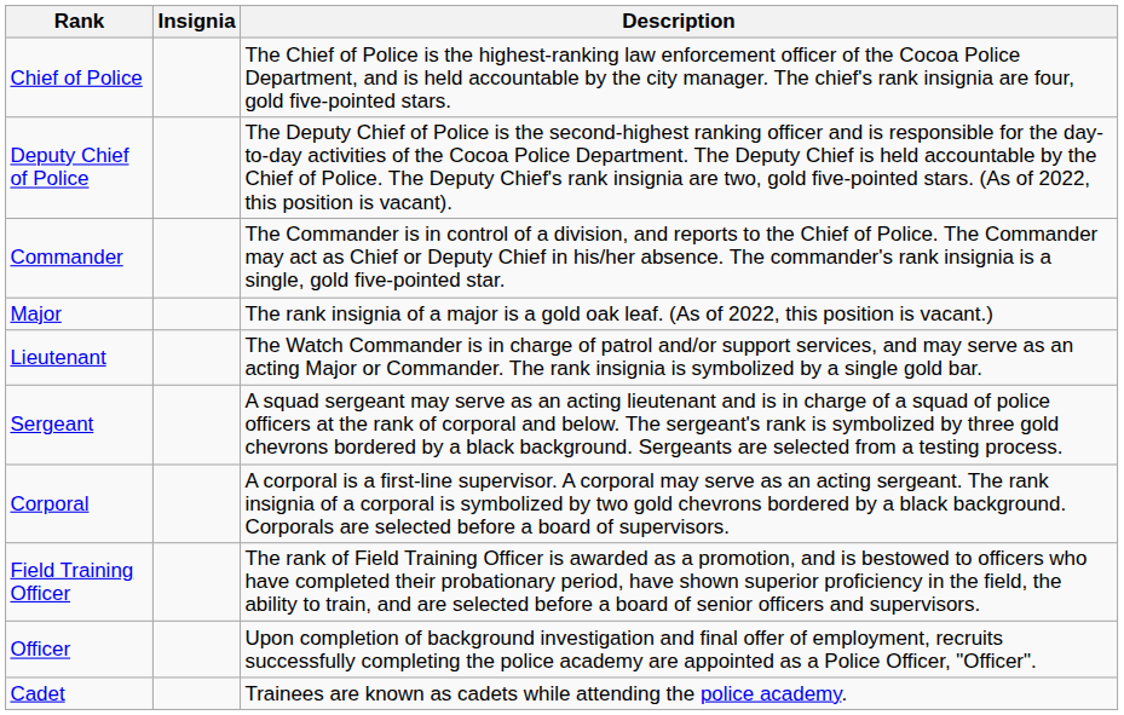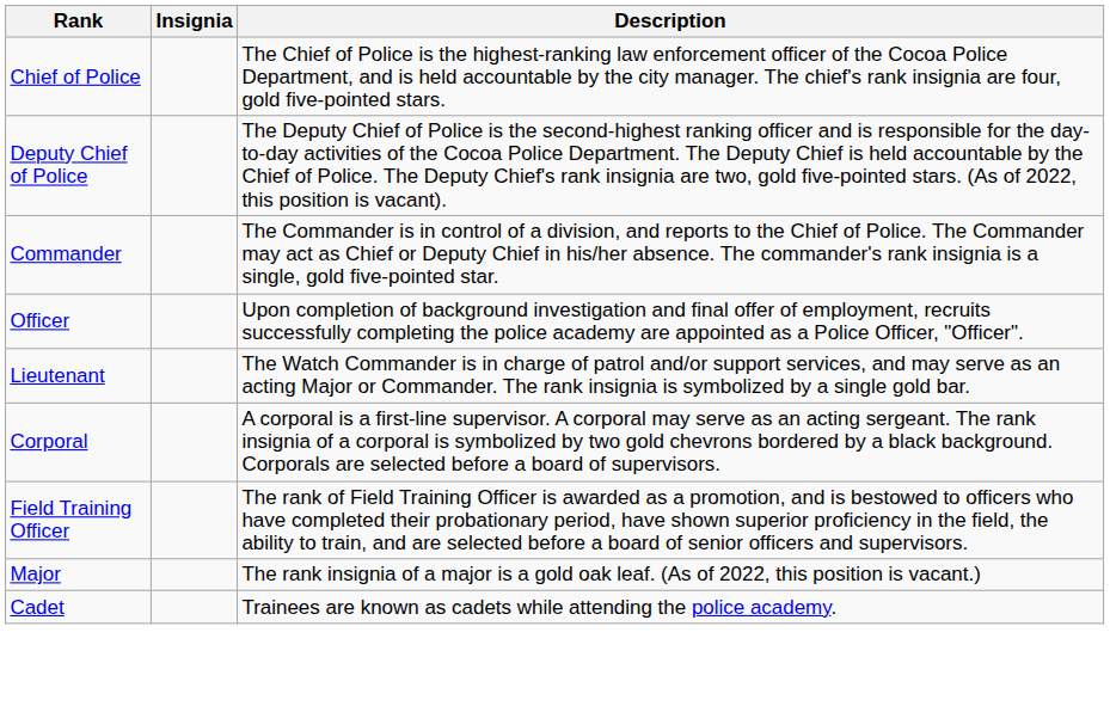 <table class="wikitable">
 <tr>
 <th>Rank</th>
 <th>Insignia</th>
 <th>Description</th>
 </tr>
 <tr>
 <td><a href='#'>Chief of Police</a></td>
 <td></td>
 <td>The Chief of Police is the highest-ranking law enforcement officer of the Cocoa Police Department, and is held accountable by the city manager. The chief's rank insignia are four, gold five-pointed stars.</td>
 </tr>
 <tr>
 <td><a href='#'>Deputy Chief of Police</a></td>
 <td></td>
 <td>The Deputy Chief of Police is the second-highest ranking officer and is responsible for the day-to-day activities of the Cocoa Police Department. The Deputy Chief is held accountable by the Chief of Police. The Deputy Chief's rank insignia are two, gold five-pointed stars. (As of 2022, this position is vacant).</td>
 </tr>
 <tr>
 <td><a href='#'>Commander</a></td>
 <td></td>
 <td>The Commander is in control of a division, and reports to the Chief of Police. The Commander may act as Chief or Deputy Chief in his/her absence. The commander's rank insignia is a single, gold five-pointed star.</td>
 </tr>
 <tr>
-<td><a href='#'>Major</a></td>
+<td><a href='#'>Officer</a></td>
 <td></td>
-<td>The rank insignia of a major is a gold oak leaf. (As of 2022, this position is vacant.)</td>
+<td>Upon completion of background investigation and final offer of employment, recruits successfully completing the police academy are appointed as a Police Officer, "Officer".</td>
 </tr>
 <tr>
 <td><a href='#'>Lieutenant</a></td>
 <td></td>
 <td>The Watch Commander is in charge of patrol and/or support services, and may serve as an acting Major or Commander. The rank insignia is symbolized by a single gold bar.</td>
-</tr>
-<tr>
-<td><a href='#'>Sergeant</a></td>
-<td></td>
-<td>A squad sergeant may serve as an acting lieutenant and is in charge of a squad of police officers at the rank of corporal and below. The sergeant's rank is symbolized by three gold chevrons bordered by a black background. Sergeants are selected from a testing process.</td>
 </tr>
 <tr>
 <td><a href='#'>Corporal</a></td>
 <td></td>
 <td>A corporal is a first-line supervisor. A corporal may serve as an acting sergeant. The rank insignia of a corporal is symbolized by two gold chevrons bordered by a black background. Corporals are selected before a board of supervisors.</td>
 </tr>
 <tr>
 <td><a href='#'>Field Training Officer</a></td>
 <td></td>
 <td>The rank of Field Training Officer is awarded as a promotion, and is bestowed to officers who have completed their probationary period, have shown superior proficiency in the field, the ability to train, and are selected before a board of senior officers and supervisors.</td>
 </tr>
 <tr>
-<td><a href='#'>Officer</a></td>
+<td><a href='#'>Major</a></td>
 <td></td>
-<td>Upon completion of background investigation and final offer of employment, recruits successfully completing the police academy are appointed as a Police Officer, "Officer".</td>
+<td>The rank insignia of a major is a gold oak leaf. (As of 2022, this position is vacant.)</td>
 </tr>
 <tr>
 <td><a href='#'>Cadet</a></td>
 <td></td>
 <td>Trainees are known as cadets while attending the <a href='#'>police academy</a>.</td>
 </tr>
 </table>
